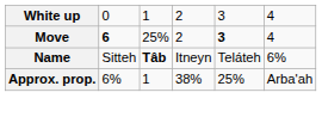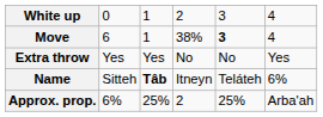 <table class="wikitable">
 <tr>
 <th>White up</th>
 <td>0</td>
 <td>1</td>
 <td>2</td>
 <td>3</td>
 <td>4</td>
 </tr>
 <tr>
 <th>Move</th>
-<td><strong>6</strong></td>
-<td>25%</td>
-<td>2</td>
+<td>6</td>
+<td>1</td>
+<td>38%</td>
 <td><strong>3</strong></td>
 <td>4</td>
+</tr>
+<tr>
+<th>Extra throw</th>
+<td>Yes</td>
+<td>Yes</td>
+<td>No</td>
+<td>No</td>
+<td>Yes</td>
 </tr>
 <tr>
 <th>Name</th>
 <td>Sitteh</td>
 <td><strong>Tâb</strong></td>
 <td>Itneyn</td>
 <td>Teláteh</td>
 <td>6%</td>
 </tr>
 <tr>
 <th>Approx. prop.</th>
 <td>6%</td>
-<td>1</td>
-<td>38%</td>
+<td>25%</td>
+<td>2</td>
 <td>25%</td>
 <td>Arba'ah</td>
 </tr>
 </table>
